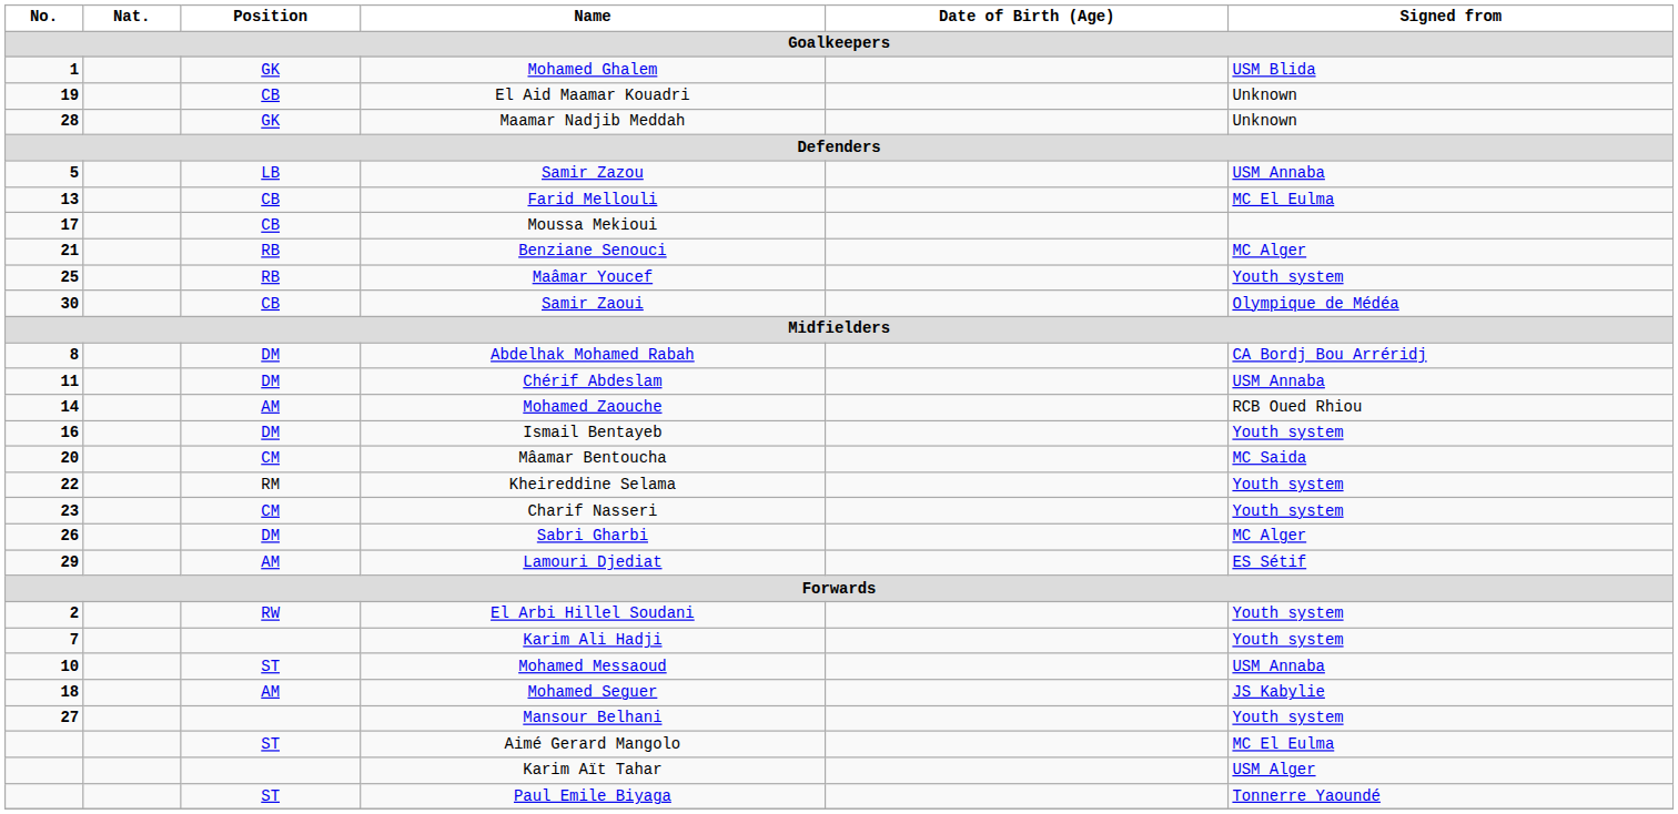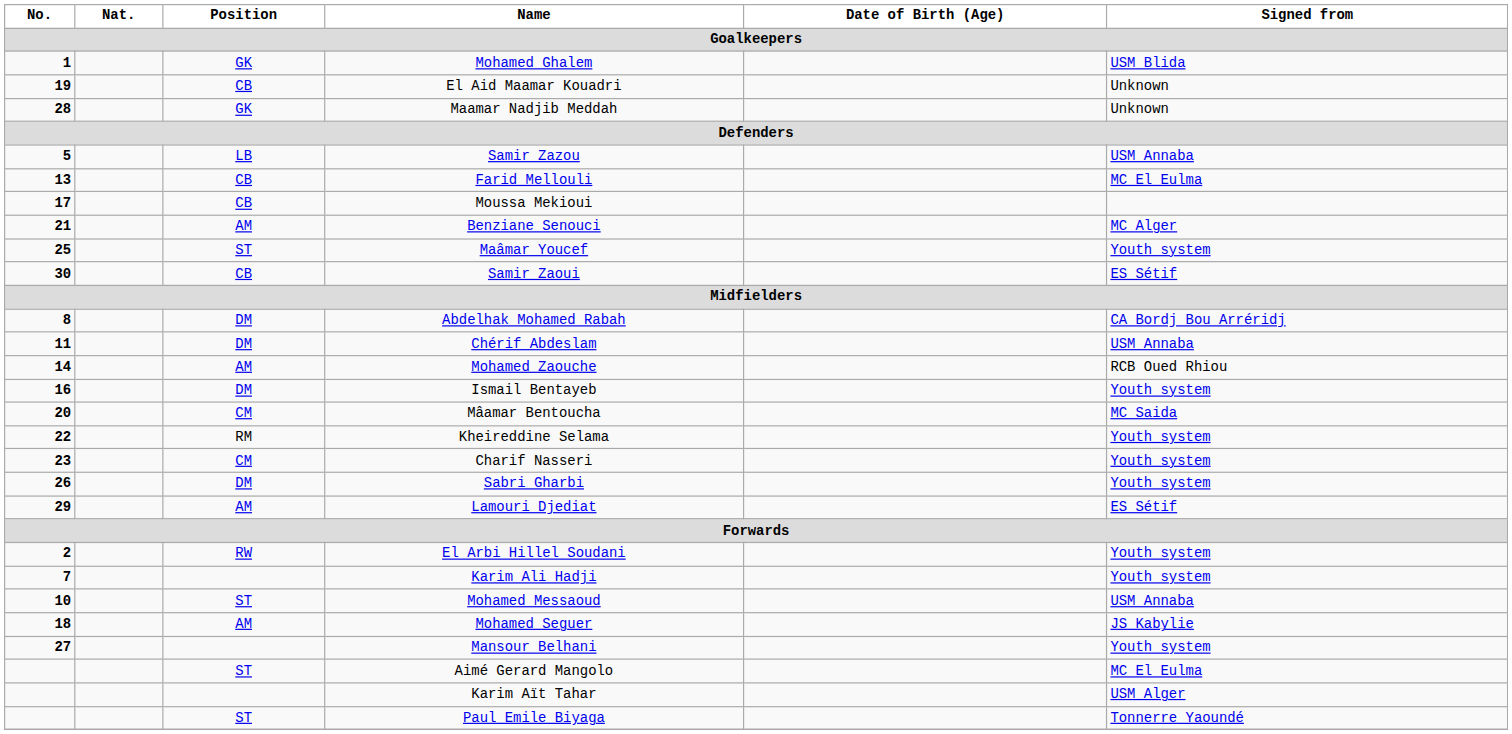 <table class="wikitable" style="text-align:center; font-size:90%; width:100%">
 <tr>
 <th style="background:white; color:black; text-align:center;">No.</th>
 <th style="background:white; color:black; text-align:center;">Nat.</th>
 <th style="background:white; color:black; text-align:center;">Position</th>
 <th style="background:white; color:black; text-align:center;">Name</th>
 <th style="background:white; color:black; text-align:center;">Date of Birth (Age)</th>
 <th style="background:white; color:black; text-align:center;">Signed from</th>
 </tr>
 <tr>
 <th colspan=10 style="background:#DCDCDC; text-align:center;">Goalkeepers</th>
 </tr>
 <tr>
 <td style="text-align:right"><strong>1</strong></td>
 <td></td>
 <td><a href='#'>GK</a></td>
 <td><a href='#'>Mohamed Ghalem</a></td>
 <td></td>
 <td style="text-align:left"> <a href='#'>USM Blida</a></td>
 </tr>
 <tr>
 <td style="text-align:right"><strong>19</strong></td>
 <td></td>
 <td><a href='#'>CB</a></td>
 <td>El Aid Maamar Kouadri</td>
 <td></td>
 <td style="text-align:left"> Unknown</td>
 </tr>
 <tr>
 <td style="text-align:right"><strong>28</strong></td>
 <td></td>
 <td><a href='#'>GK</a></td>
 <td>Maamar Nadjib Meddah</td>
 <td></td>
 <td style="text-align:left"> Unknown</td>
 </tr>
 <tr>
 <th colspan=10 style="background:#DCDCDC; text-align:center;">Defenders</th>
 </tr>
 <tr>
 <td style="text-align:right"><strong>5</strong></td>
 <td></td>
 <td><a href='#'>LB</a></td>
 <td><a href='#'>Samir Zazou</a></td>
 <td></td>
 <td style="text-align:left"> <a href='#'>USM Annaba</a></td>
 </tr>
 <tr>
 <td style="text-align:right"><strong>13</strong></td>
 <td></td>
 <td><a href='#'>CB</a></td>
 <td><a href='#'>Farid Mellouli</a></td>
 <td></td>
 <td style="text-align:left"> <a href='#'>MC El Eulma</a></td>
 </tr>
 <tr>
 <td style="text-align:right"><strong>17</strong></td>
 <td></td>
 <td><a href='#'>CB</a></td>
 <td>Moussa Mekioui</td>
 <td></td>
 <td style="text-align:left"></td>
 </tr>
 <tr>
 <td style="text-align:right"><strong>21</strong></td>
 <td></td>
-<td><a href='#'>RB</a></td>
+<td><a href='#'>AM</a></td>
 <td><a href='#'>Benziane Senouci</a></td>
 <td></td>
 <td style="text-align:left"> <a href='#'>MC Alger</a></td>
 </tr>
 <tr>
 <td style="text-align:right"><strong>25</strong></td>
 <td></td>
-<td><a href='#'>RB</a></td>
+<td><a href='#'>ST</a></td>
 <td><a href='#'>Maâmar Youcef</a></td>
 <td></td>
 <td style="text-align:left"> <a href='#'>Youth system</a></td>
 </tr>
 <tr>
 <td style="text-align:right"><strong>30</strong></td>
 <td></td>
 <td><a href='#'>CB</a></td>
 <td><a href='#'>Samir Zaoui</a></td>
 <td></td>
-<td style="text-align:left"> <a href='#'>Olympique de Médéa</a></td>
+<td style="text-align:left"> <a href='#'>ES Sétif</a></td>
 </tr>
 <tr>
 <th colspan=10 style="background:#DCDCDC; text-align:center;">Midfielders</th>
 </tr>
 <tr>
 <td style="text-align:right"><strong>8</strong></td>
 <td></td>
 <td><a href='#'>DM</a></td>
 <td><a href='#'>Abdelhak Mohamed Rabah</a></td>
 <td></td>
 <td style="text-align:left"> <a href='#'>CA Bordj Bou Arréridj</a></td>
 </tr>
 <tr>
 <td style="text-align:right"><strong>11</strong></td>
 <td></td>
 <td><a href='#'>DM</a></td>
 <td><a href='#'>Chérif Abdeslam</a></td>
 <td></td>
 <td style="text-align:left"> <a href='#'>USM Annaba</a></td>
 </tr>
 <tr>
 <td style="text-align:right"><strong>14</strong></td>
 <td></td>
 <td><a href='#'>AM</a></td>
 <td><a href='#'>Mohamed Zaouche</a></td>
 <td></td>
 <td style="text-align:left"> RCB Oued Rhiou</td>
 </tr>
 <tr>
 <td style="text-align:right"><strong>16</strong></td>
 <td></td>
 <td><a href='#'>DM</a></td>
 <td>Ismail Bentayeb</td>
 <td></td>
 <td style="text-align:left"> <a href='#'>Youth system</a></td>
 </tr>
 <tr>
 <td style="text-align:right"><strong>20</strong></td>
 <td></td>
 <td><a href='#'>CM</a></td>
 <td>Mâamar Bentoucha</td>
 <td></td>
 <td style="text-align:left"> <a href='#'>MC Saida</a></td>
 </tr>
 <tr>
 <td style="text-align:right"><strong>22</strong></td>
 <td></td>
 <td>RM</td>
 <td>Kheireddine Selama</td>
 <td></td>
 <td style="text-align:left"> <a href='#'>Youth system</a></td>
 </tr>
 <tr>
 <td style="text-align:right"><strong>23</strong></td>
 <td></td>
 <td><a href='#'>CM</a></td>
 <td>Charif Nasseri</td>
 <td></td>
 <td style="text-align:left"> <a href='#'>Youth system</a></td>
 </tr>
 <tr>
 <td style="text-align:right"><strong>26</strong></td>
 <td></td>
 <td><a href='#'>DM</a></td>
 <td><a href='#'>Sabri Gharbi</a></td>
 <td></td>
-<td style="text-align:left"> <a href='#'>MC Alger</a></td>
+<td style="text-align:left"> <a href='#'>Youth system</a></td>
 </tr>
 <tr>
 <td style="text-align:right"><strong>29</strong></td>
 <td></td>
 <td><a href='#'>AM</a></td>
 <td><a href='#'>Lamouri Djediat</a></td>
 <td></td>
 <td style="text-align:left"> <a href='#'>ES Sétif</a></td>
 </tr>
 <tr>
 <th colspan=10 style="background:#DCDCDC; text-align:center;">Forwards</th>
 </tr>
 <tr>
 <td style="text-align:right"><strong>2</strong></td>
 <td></td>
 <td><a href='#'>RW</a></td>
 <td><a href='#'>El Arbi Hillel Soudani</a></td>
 <td></td>
 <td style="text-align:left"> <a href='#'>Youth system</a></td>
 </tr>
 <tr>
 <td style="text-align:right"><strong>7</strong></td>
 <td></td>
 <td></td>
 <td><a href='#'>Karim Ali Hadji</a></td>
 <td></td>
 <td style="text-align:left"> <a href='#'>Youth system</a></td>
 </tr>
 <tr>
 <td style="text-align:right"><strong>10</strong></td>
 <td></td>
 <td><a href='#'>ST</a></td>
 <td><a href='#'>Mohamed Messaoud</a></td>
 <td></td>
 <td style="text-align:left"> <a href='#'>USM Annaba</a></td>
 </tr>
 <tr>
 <td style="text-align:right"><strong>18</strong></td>
 <td></td>
 <td><a href='#'>AM</a></td>
 <td><a href='#'>Mohamed Seguer</a></td>
 <td></td>
 <td style="text-align:left"> <a href='#'>JS Kabylie</a></td>
 </tr>
 <tr>
 <td style="text-align:right"><strong>27</strong></td>
 <td></td>
 <td></td>
 <td><a href='#'>Mansour Belhani</a></td>
 <td></td>
 <td style="text-align:left"> <a href='#'>Youth system</a></td>
 </tr>
 <tr>
 <td></td>
 <td></td>
 <td><a href='#'>ST</a></td>
 <td>Aimé Gerard Mangolo</td>
 <td></td>
 <td style="text-align:left"> <a href='#'>MC El Eulma</a></td>
 </tr>
 <tr>
 <td></td>
 <td></td>
 <td></td>
 <td>Karim Aït Tahar</td>
 <td></td>
 <td style="text-align:left"> <a href='#'>USM Alger</a></td>
 </tr>
 <tr>
 <td></td>
 <td></td>
 <td><a href='#'>ST</a></td>
 <td><a href='#'>Paul Emile Biyaga</a></td>
 <td></td>
 <td style="text-align:left"> <a href='#'>Tonnerre Yaoundé</a></td>
 </tr>
 <tr>
 </tr>
 </table>
